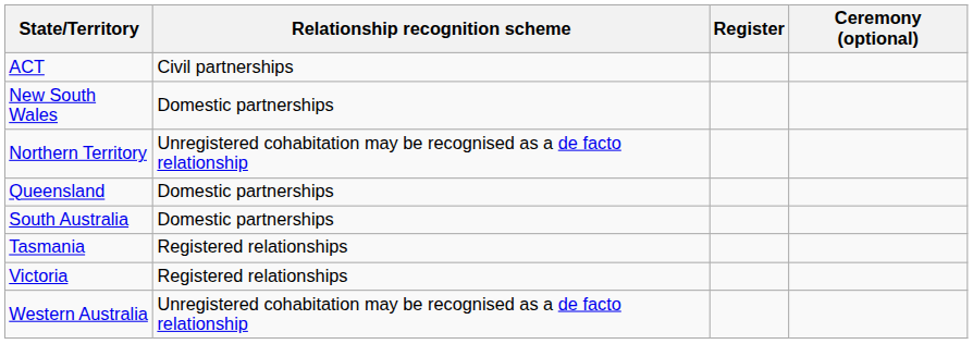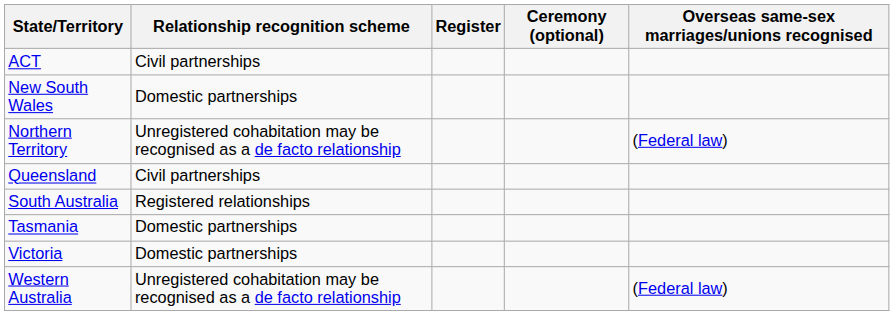 <table class=wikitable>
 <tr>
 <th>State/Territory</th>
 <th>Relationship recognition scheme</th>
 <th>Register</th>
 <th>Ceremony (optional)</th>
+<th>Overseas same-sex marriages/unions recognised</th>
 </tr>
 <tr>
 <td><a href='#'>ACT</a></td>
 <td> Civil partnerships</td>
+<td></td>
 <td></td>
 <td></td>
 </tr>
 <tr>
 <td><a href='#'>New South Wales</a></td>
 <td> Domestic partnerships</td>
 <td></td>
 <td></td>
+<td></td>
 </tr>
 <tr>
 <td><a href='#'>Northern Territory</a></td>
 <td> Unregistered cohabitation may be recognised as a <a href='#'>de facto relationship</a></td>
 <td></td>
 <td></td>
+<td> (<a href='#'>Federal law</a>)</td>
 </tr>
 <tr>
 <td><a href='#'>Queensland</a></td>
-<td> Domestic partnerships</td>
+<td> Civil partnerships</td>
+<td></td>
 <td></td>
 <td></td>
 </tr>
 <tr>
 <td><a href='#'>South Australia</a></td>
-<td> Domestic partnerships</td>
+<td> Registered relationships</td>
+<td></td>
 <td></td>
 <td></td>
 </tr>
 <tr>
 <td><a href='#'>Tasmania</a></td>
-<td> Registered relationships</td>
+<td> Domestic partnerships</td>
+<td></td>
 <td></td>
 <td></td>
 </tr>
 <tr>
 <td><a href='#'>Victoria</a></td>
-<td> Registered relationships</td>
+<td> Domestic partnerships</td>
+<td></td>
 <td></td>
 <td></td>
 </tr>
 <tr>
 <td><a href='#'>Western Australia</a></td>
 <td> Unregistered cohabitation may be recognised as a <a href='#'>de facto relationship</a></td>
 <td></td>
 <td></td>
+<td> (<a href='#'>Federal law</a>)</td>
 </tr>
 </table>
